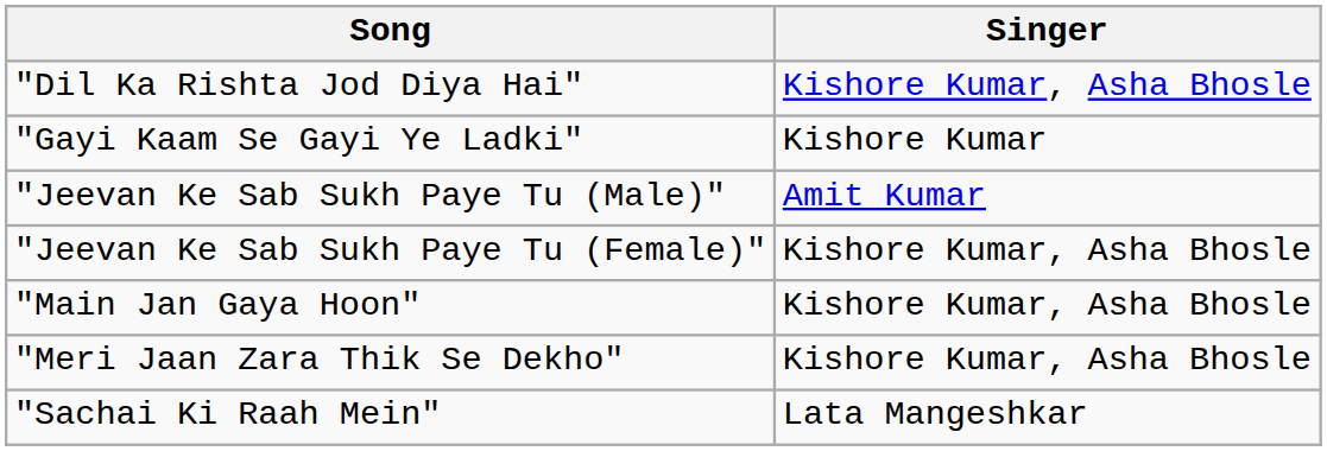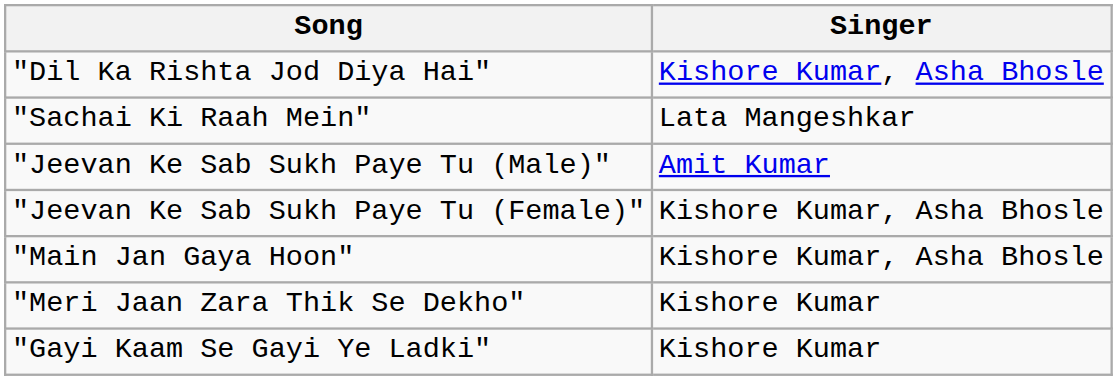 <table class="wikitable" style="font-size:95%;">
 <tr>
 <th>Song</th>
 <th>Singer</th>
 </tr>
 <tr>
 <td>"Dil Ka Rishta Jod Diya Hai"</td>
 <td><a href='#'>Kishore Kumar</a>, <a href='#'>Asha Bhosle</a></td>
 </tr>
 <tr>
-<td>"Gayi Kaam Se Gayi Ye Ladki"</td>
-<td>Kishore Kumar</td>
+<td>"Sachai Ki Raah Mein"</td>
+<td>Lata Mangeshkar</td>
 </tr>
 <tr>
 <td>"Jeevan Ke Sab Sukh Paye Tu (Male)"</td>
 <td><a href='#'>Amit Kumar</a></td>
 </tr>
 <tr>
 <td>"Jeevan Ke Sab Sukh Paye Tu (Female)"</td>
 <td>Kishore Kumar, Asha Bhosle</td>
 </tr>
 <tr>
 <td>"Main Jan Gaya Hoon"</td>
 <td>Kishore Kumar, Asha Bhosle</td>
 </tr>
 <tr>
 <td>"Meri Jaan Zara Thik Se Dekho"</td>
-<td>Kishore Kumar, Asha Bhosle</td>
+<td>Kishore Kumar</td>
 </tr>
 <tr>
-<td>"Sachai Ki Raah Mein"</td>
-<td>Lata Mangeshkar</td>
+<td>"Gayi Kaam Se Gayi Ye Ladki"</td>
+<td>Kishore Kumar</td>
 </tr>
 </table>
